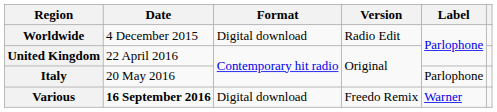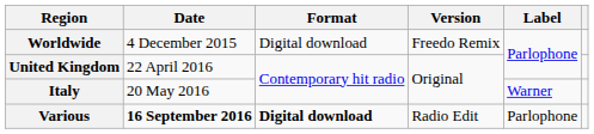 <table class="wikitable plainrowheaders">
 <tr>
 <th scope="col">Region</th>
 <th scope="col">Date</th>
 <th scope="col">Format</th>
 <th scope="col">Version</th>
 <th scope="col">Label</th>
 <th scope="col"></th>
 </tr>
 <tr>
 <th scope="row">Worldwide</th>
 <td>4 December 2015</td>
 <td>Digital download</td>
-<td>Radio Edit</td>
+<td>Freedo Remix</td>
 <td rowspan="2"><a href='#'>Parlophone</a></td>
 <td></td>
 </tr>
 <tr>
 <th scope="row">United Kingdom</th>
 <td>22 April 2016</td>
 <td rowspan="2"><a href='#'>Contemporary hit radio</a></td>
 <td rowspan="2">Original</td>
 <td></td>
 </tr>
 <tr>
 <th scope="row">Italy</th>
 <td>20 May 2016</td>
-<td>Parlophone</td>
+<td><a href='#'>Warner</a></td>
 <td></td>
 </tr>
 <tr>
 <th scope="row">Various</th>
 <td><strong>16 September 2016</strong></td>
-<td>Digital download</td>
-<td>Freedo Remix</td>
-<td><a href='#'>Warner</a></td>
+<td><strong>Digital download</strong></td>
+<td>Radio Edit</td>
+<td>Parlophone</td>
 <td></td>
 </tr>
 </table>
